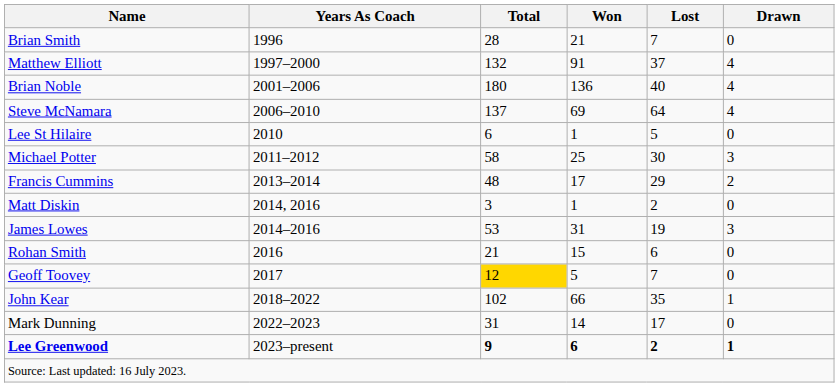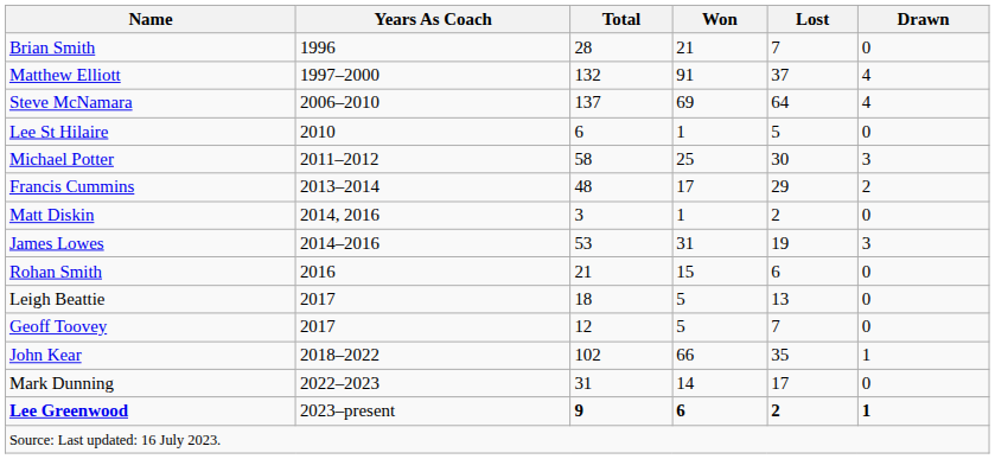 <table class="wikitable"  style="width:45%;">
 <tr>
 <th>Name</th>
 <th>Years As Coach</th>
 <th>Total</th>
 <th>Won</th>
 <th>Lost</th>
 <th>Drawn</th>
 </tr>
 <tr>
 <td> <a href='#'>Brian Smith</a></td>
 <td>1996</td>
 <td>28</td>
 <td>21</td>
 <td>7</td>
 <td>0</td>
 </tr>
 <tr>
 <td> <a href='#'>Matthew Elliott</a></td>
 <td>1997–2000</td>
 <td>132</td>
 <td>91</td>
 <td>37</td>
-<td>4</td>
-</tr>
-<tr>
-<td> <a href='#'>Brian Noble</a></td>
-<td>2001–2006</td>
-<td>180</td>
-<td>136</td>
-<td>40</td>
 <td>4</td>
 </tr>
 <tr>
 <td> <a href='#'>Steve McNamara</a></td>
 <td>2006–2010</td>
 <td>137</td>
 <td>69</td>
 <td>64</td>
 <td>4</td>
 </tr>
 <tr>
 <td> <a href='#'>Lee St Hilaire</a></td>
 <td>2010</td>
 <td>6</td>
 <td>1</td>
 <td>5</td>
 <td>0</td>
 </tr>
 <tr>
 <td> <a href='#'>Michael Potter</a></td>
 <td>2011–2012</td>
 <td>58</td>
 <td>25</td>
 <td>30</td>
 <td>3</td>
 </tr>
 <tr>
 <td> <a href='#'>Francis Cummins</a></td>
 <td>2013–2014</td>
 <td>48</td>
 <td>17</td>
 <td>29</td>
 <td>2</td>
 </tr>
 <tr>
 <td> <a href='#'>Matt Diskin</a></td>
 <td>2014, 2016</td>
 <td>3</td>
 <td>1</td>
 <td>2</td>
 <td>0</td>
 </tr>
 <tr>
 <td> <a href='#'>James Lowes</a></td>
 <td>2014–2016</td>
 <td>53</td>
 <td>31</td>
 <td>19</td>
 <td>3</td>
 </tr>
 <tr>
 <td> <a href='#'>Rohan Smith</a></td>
 <td>2016</td>
 <td>21</td>
 <td>15</td>
 <td>6</td>
 <td>0</td>
 </tr>
 <tr>
+<td> Leigh Beattie</td>
+<td>2017</td>
+<td>18</td>
+<td>5</td>
+<td>13</td>
+<td>0</td>
+</tr>
+<tr>
 <td> <a href='#'>Geoff Toovey</a></td>
 <td>2017</td>
-<td style="background: gold;">12</td>
+<td>12</td>
 <td>5</td>
 <td>7</td>
 <td>0</td>
 </tr>
 <tr>
 <td> <a href='#'>John Kear</a></td>
 <td>2018–2022</td>
 <td>102</td>
 <td>66</td>
 <td>35</td>
 <td>1</td>
 </tr>
 <tr>
 <td> Mark Dunning</td>
 <td>2022–2023</td>
 <td>31</td>
 <td>14</td>
 <td>17</td>
 <td>0</td>
 </tr>
 <tr>
 <td> <strong><a href='#'>Lee Greenwood</a></strong></td>
 <td>2023–present</td>
 <td><strong>9</strong></td>
 <td><strong>6</strong></td>
 <td><strong>2</strong></td>
 <td><strong>1</strong></td>
 </tr>
 <tr>
 <td colspan=6><small>Source: Last updated: 16 July 2023.</small></td>
 </tr>
 </table>
